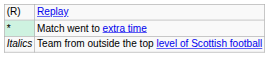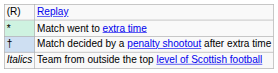 <table class="wikitable">
 <tr>
 <td>(R)</td>
 <td><a href='#'>Replay</a></td>
 </tr>
 <tr>
 <td bgcolor=#CEF2E0>*</td>
 <td>Match went to <a href='#'>extra time</a></td>
 </tr>
 <tr>
+<td bgcolor=#cedff2>†</td>
+<td>Match decided by a <a href='#'>penalty shootout</a> after extra time</td>
+</tr>
+<tr>
 <td><em>Italics</em></td>
 <td>Team from outside the top <a href='#'>level of Scottish football</a></td>
 </tr>
 </table>
